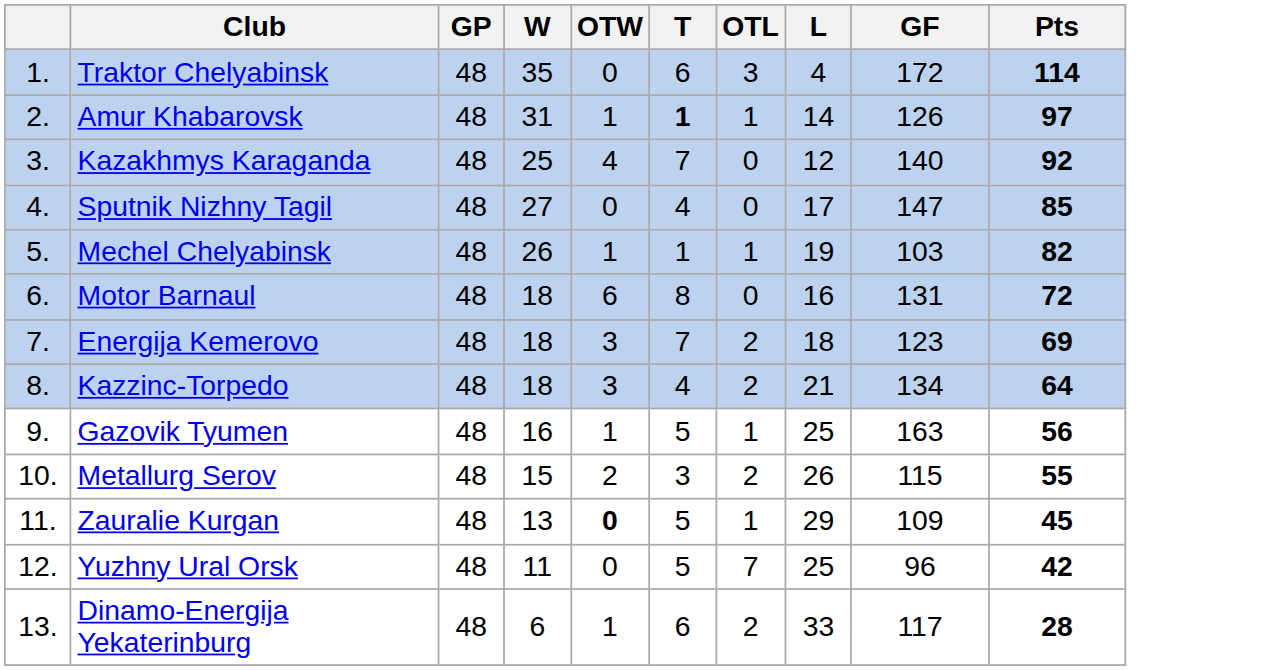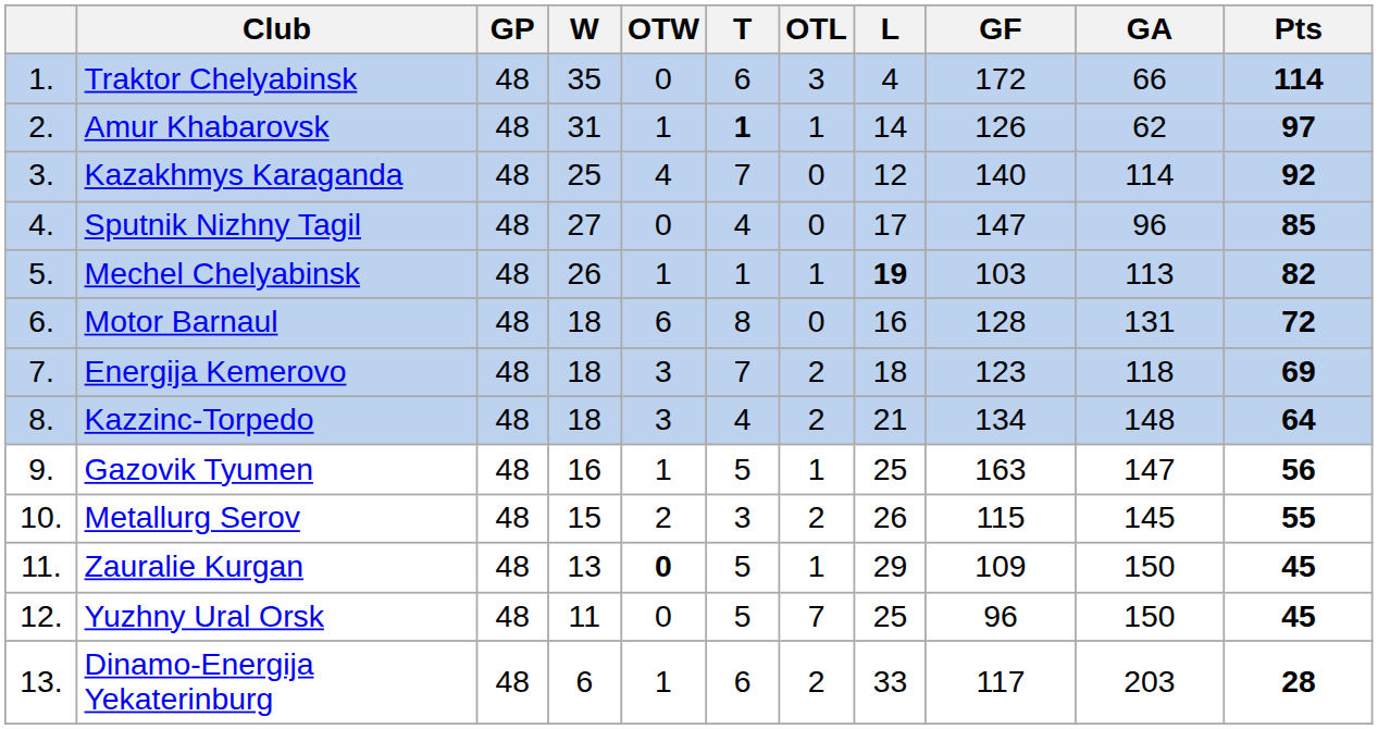 <table class="wikitable">
 <tr>
 <th width="30"></th>
 <th width="200">Club</th>
 <th width="30">GP</th>
 <th width="30">W</th>
 <th width="30">OTW</th>
 <th width="30">T</th>
 <th width="30">OTL</th>
 <th width="30">L</th>
 <th width="70">GF</th>
+<th width="70">GA</th>
 <th width="70">Pts</th>
 </tr>
 <tr bgcolor="#BCD2EE" align="center">
 <td>1.</td>
 <td align="left"><a href='#'>Traktor Chelyabinsk</a></td>
 <td>48</td>
 <td>35</td>
 <td>0</td>
 <td>6</td>
 <td>3</td>
 <td>4</td>
 <td>172</td>
+<td>66</td>
 <td><strong>114</strong></td>
 </tr>
 <tr bgcolor="#BCD2EE" align="center">
 <td>2.</td>
 <td align="left"><a href='#'>Amur Khabarovsk</a></td>
 <td>48</td>
 <td>31</td>
 <td>1</td>
 <td><strong>1</strong></td>
 <td>1</td>
 <td>14</td>
 <td>126</td>
+<td>62</td>
 <td><strong>97</strong></td>
 </tr>
 <tr bgcolor="#BCD2EE" align="center">
 <td>3.</td>
 <td align="left"><a href='#'>Kazakhmys Karaganda</a></td>
 <td>48</td>
 <td>25</td>
 <td>4</td>
 <td>7</td>
 <td>0</td>
 <td>12</td>
 <td>140</td>
+<td>114</td>
 <td><strong>92</strong></td>
 </tr>
 <tr bgcolor="#BCD2EE" align="center">
 <td>4.</td>
 <td align="left"><a href='#'>Sputnik Nizhny Tagil</a></td>
 <td>48</td>
 <td>27</td>
 <td>0</td>
 <td>4</td>
 <td>0</td>
 <td>17</td>
 <td>147</td>
+<td>96</td>
 <td><strong>85</strong></td>
 </tr>
 <tr bgcolor="#BCD2EE" align="center">
 <td>5.</td>
 <td align="left"><a href='#'>Mechel Chelyabinsk</a></td>
 <td>48</td>
 <td>26</td>
 <td>1</td>
 <td>1</td>
 <td>1</td>
-<td>19</td>
+<td><strong>19</strong></td>
 <td>103</td>
+<td>113</td>
 <td><strong>82</strong></td>
 </tr>
 <tr bgcolor="#BCD2EE" align="center">
 <td>6.</td>
 <td align="left"><a href='#'>Motor Barnaul</a></td>
 <td>48</td>
 <td>18</td>
 <td>6</td>
 <td>8</td>
 <td>0</td>
 <td>16</td>
+<td>128</td>
 <td>131</td>
 <td><strong>72</strong></td>
 </tr>
 <tr bgcolor="#BCD2EE" align="center">
 <td>7.</td>
 <td align="left"><a href='#'>Energija Kemerovo</a></td>
 <td>48</td>
 <td>18</td>
 <td>3</td>
 <td>7</td>
 <td>2</td>
 <td>18</td>
 <td>123</td>
+<td>118</td>
 <td><strong>69</strong></td>
 </tr>
 <tr bgcolor="#BCD2EE" align="center">
 <td>8.</td>
 <td align="left"><a href='#'>Kazzinc-Torpedo</a></td>
 <td>48</td>
 <td>18</td>
 <td>3</td>
 <td>4</td>
 <td>2</td>
 <td>21</td>
 <td>134</td>
+<td>148</td>
 <td><strong>64</strong></td>
 </tr>
 <tr bgcolor="#FFFFFF" align="center">
 <td>9.</td>
 <td align="left"><a href='#'>Gazovik Tyumen</a></td>
 <td>48</td>
 <td>16</td>
 <td>1</td>
 <td>5</td>
 <td>1</td>
 <td>25</td>
 <td>163</td>
+<td>147</td>
 <td><strong>56</strong></td>
 </tr>
 <tr bgcolor="#FFFFFF" align="center">
 <td>10.</td>
 <td align="left"><a href='#'>Metallurg Serov</a></td>
 <td>48</td>
 <td>15</td>
 <td>2</td>
 <td>3</td>
 <td>2</td>
 <td>26</td>
 <td>115</td>
+<td>145</td>
 <td><strong>55</strong></td>
 </tr>
 <tr bgcolor="#FFFFFF" align="center">
 <td>11.</td>
 <td align="left"><a href='#'>Zauralie Kurgan</a></td>
 <td>48</td>
 <td>13</td>
 <td><strong>0</strong></td>
 <td>5</td>
 <td>1</td>
 <td>29</td>
 <td>109</td>
+<td>150</td>
 <td><strong>45</strong></td>
 </tr>
 <tr bgcolor="#FFFFFF" align="center">
 <td>12.</td>
 <td align="left"><a href='#'>Yuzhny Ural Orsk</a></td>
 <td>48</td>
 <td>11</td>
 <td>0</td>
 <td>5</td>
 <td>7</td>
 <td>25</td>
 <td>96</td>
-<td><strong>42</strong></td>
+<td>150</td>
+<td><strong>45</strong></td>
 </tr>
 <tr bgcolor="#FFFFFF" align="center">
 <td>13.</td>
 <td align="left"><a href='#'>Dinamo-Energija Yekaterinburg</a></td>
 <td>48</td>
 <td>6</td>
 <td>1</td>
 <td>6</td>
 <td>2</td>
 <td>33</td>
 <td>117</td>
+<td>203</td>
 <td><strong>28</strong></td>
 </tr>
 </table>
